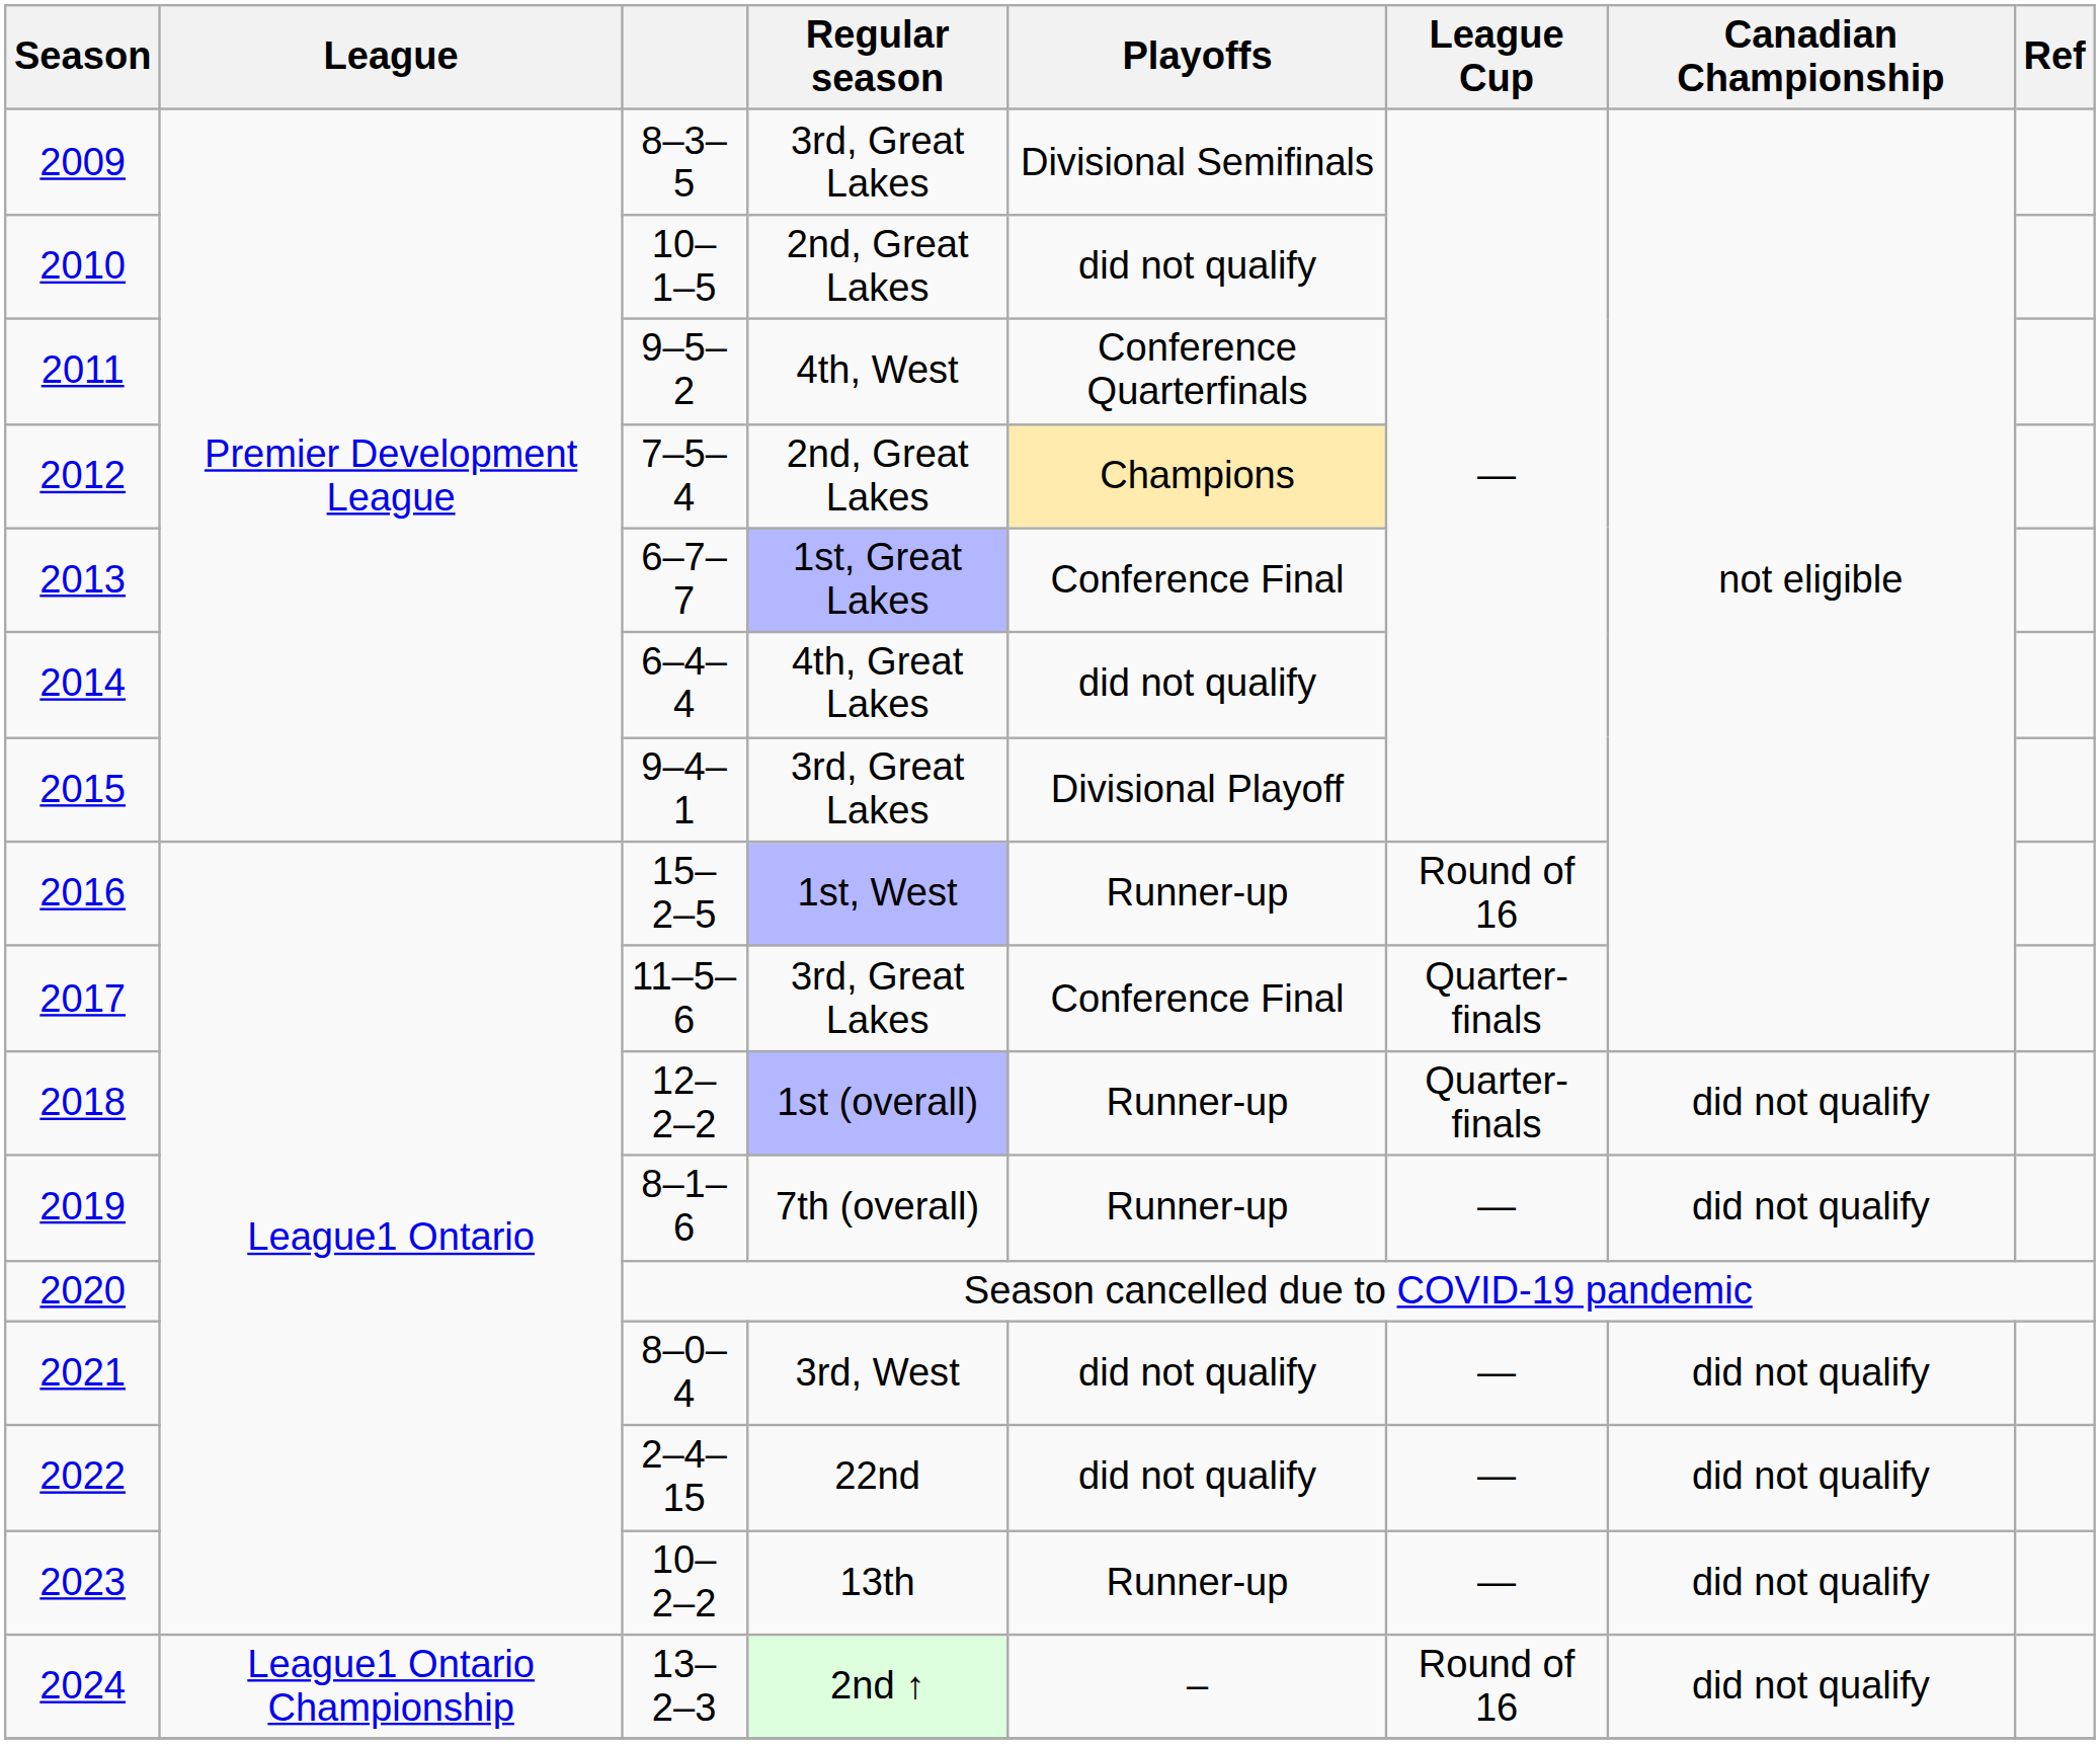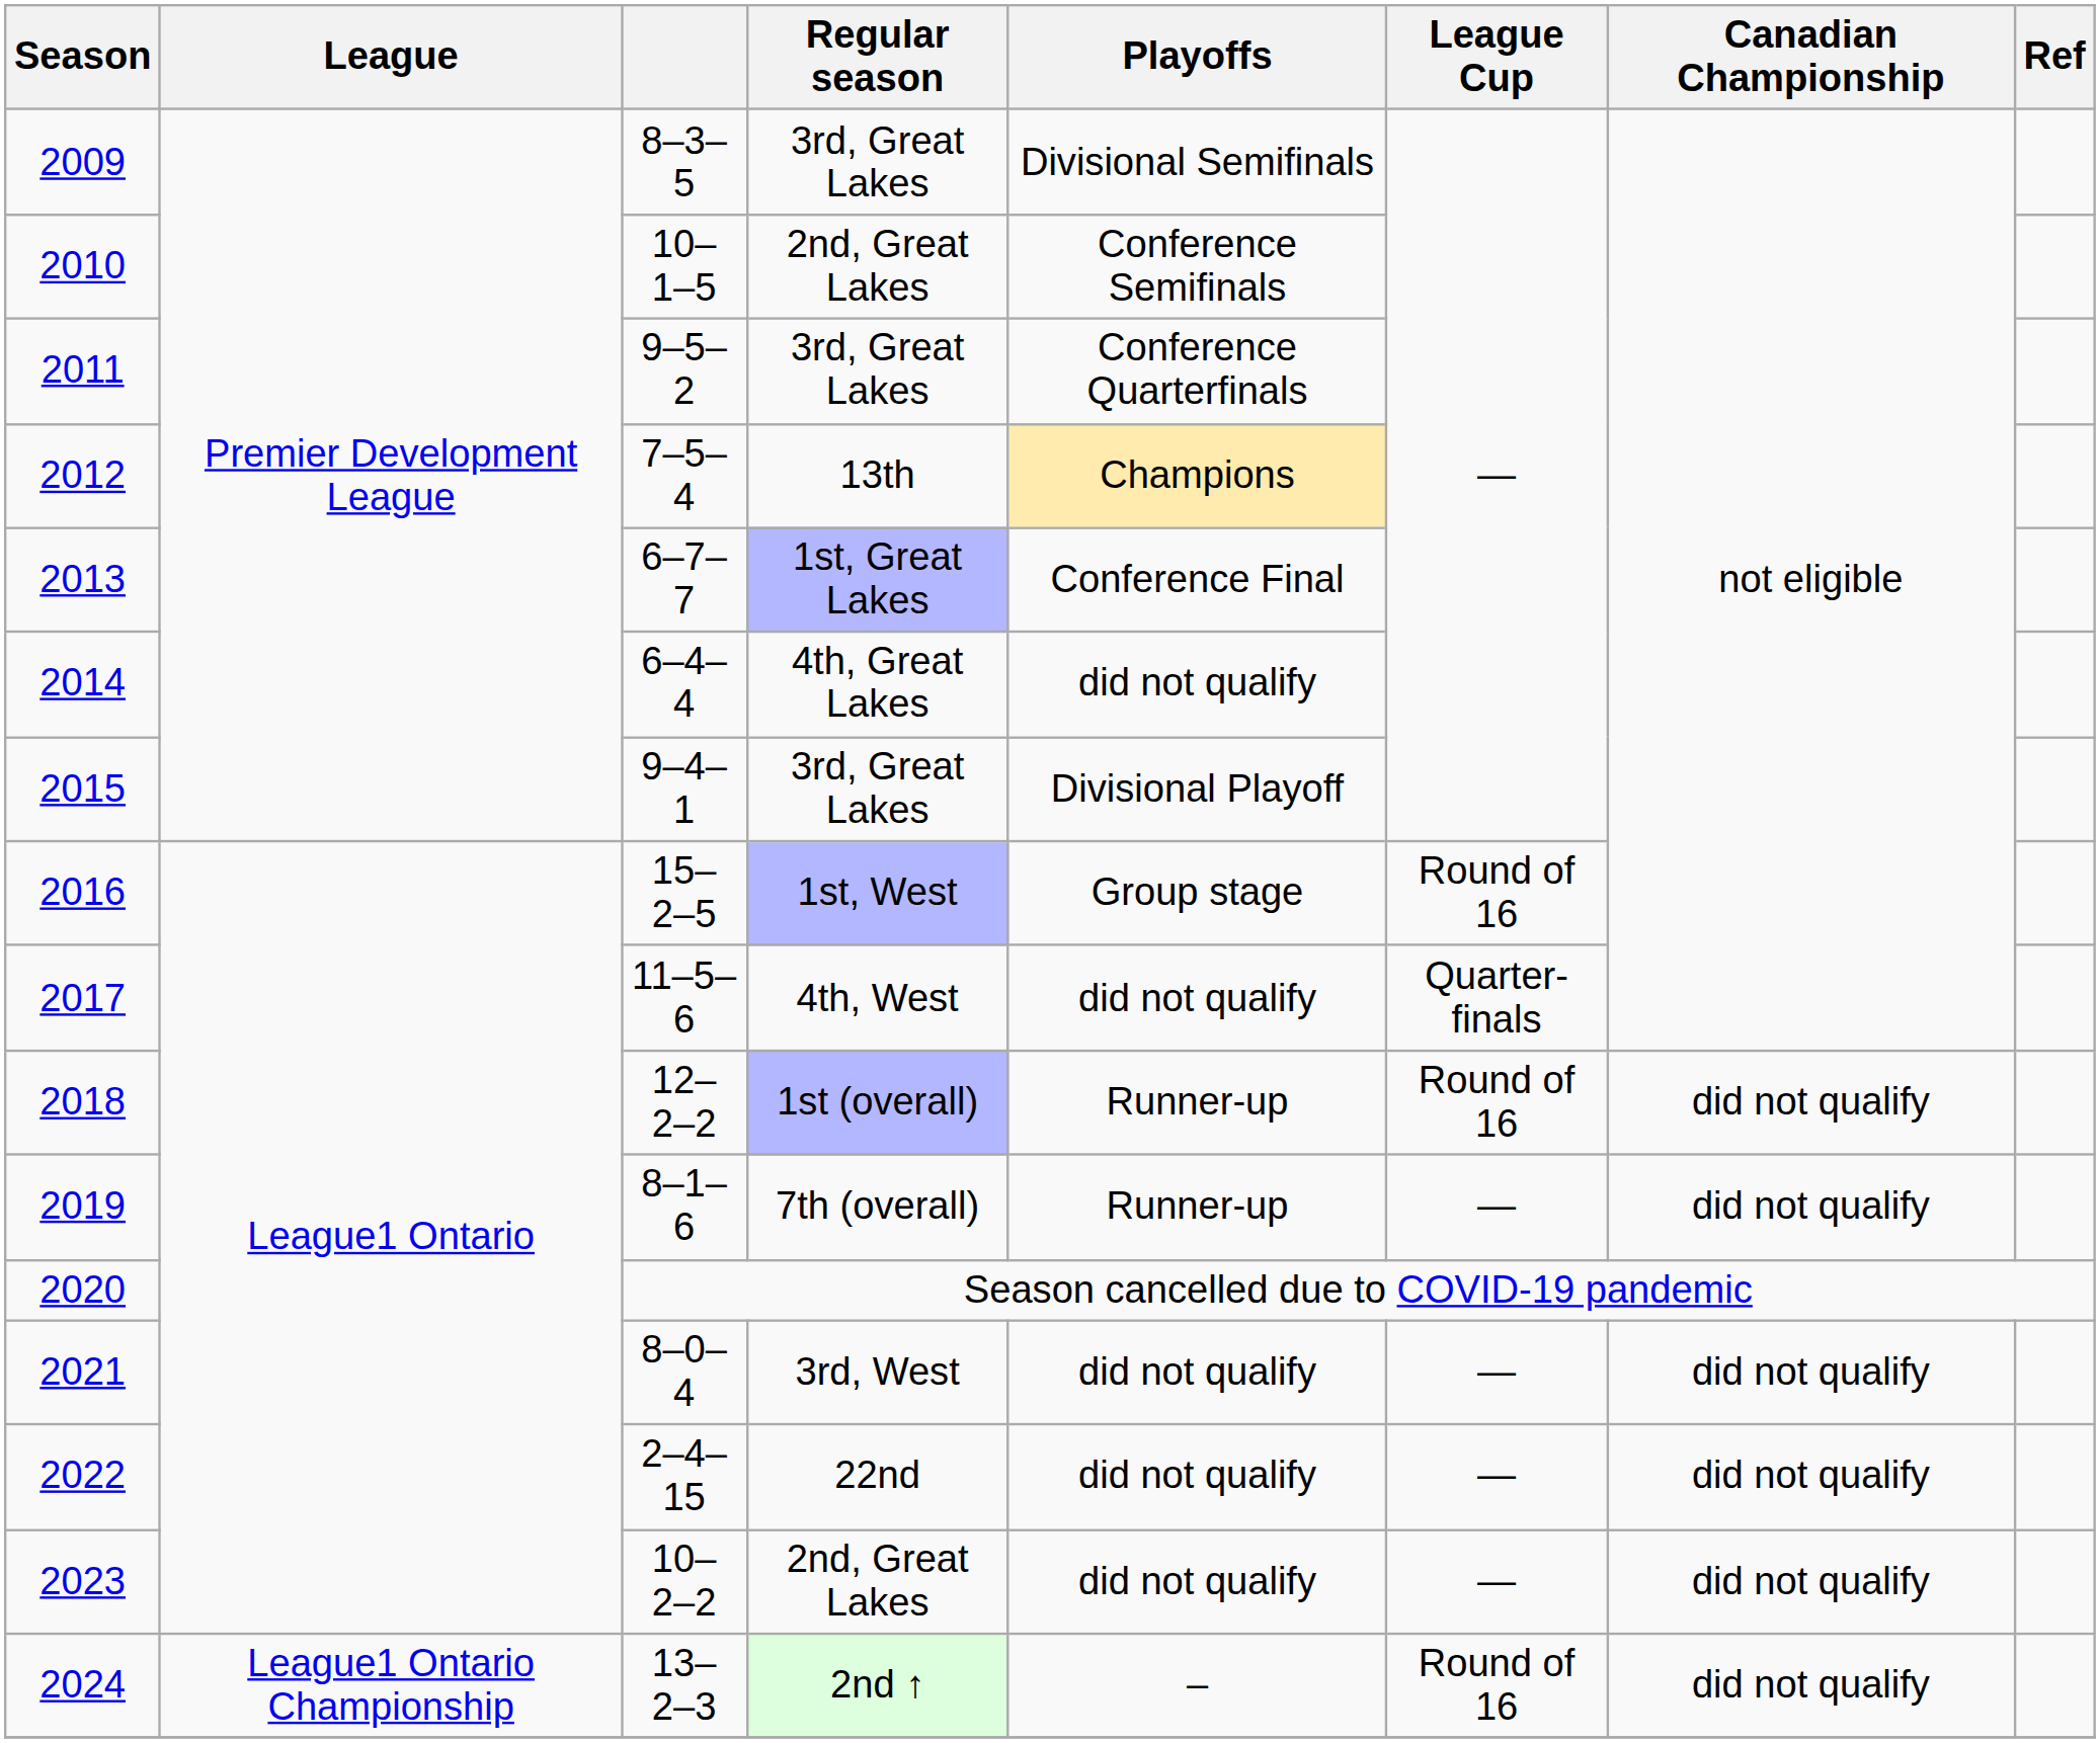 <table class="wikitable" style="text-align: center;">
 <tr>
 <th>Season</th>
 <th>League</th>
 <th></th>
 <th>Regular season</th>
 <th>Playoffs</th>
 <th>League Cup</th>
 <th>Canadian Championship</th>
 <th>Ref</th>
 </tr>
 <tr>
 <td><a href='#'>2009</a></td>
 <td rowspan="7"><a href='#'>Premier Development League</a></td>
 <td>8–3–5</td>
 <td>3rd, Great Lakes</td>
 <td>Divisional Semifinals</td>
 <td rowspan="7">—</td>
 <td rowspan="9">not eligible</td>
 <td></td>
 </tr>
 <tr>
 <td><a href='#'>2010</a></td>
 <td>10–1–5</td>
 <td>2nd, Great Lakes</td>
-<td>did not qualify</td>
+<td>Conference Semifinals</td>
 <td></td>
 </tr>
 <tr>
 <td><a href='#'>2011</a></td>
 <td>9–5–2</td>
-<td>4th, West</td>
+<td>3rd, Great Lakes</td>
 <td>Conference Quarterfinals</td>
 <td></td>
 </tr>
 <tr>
 <td><a href='#'>2012</a></td>
 <td>7–5–4</td>
-<td>2nd, Great Lakes</td>
+<td>13th</td>
 <td bgcolor="FFEBAD">Champions</td>
 <td></td>
 </tr>
 <tr>
 <td><a href='#'>2013</a></td>
 <td>6–7–7</td>
 <td bgcolor="B3B7FF">1st, Great Lakes</td>
 <td>Conference Final</td>
 <td></td>
 </tr>
 <tr>
 <td><a href='#'>2014</a></td>
 <td>6–4–4</td>
 <td>4th, Great Lakes</td>
 <td>did not qualify</td>
 <td></td>
 </tr>
 <tr>
 <td><a href='#'>2015</a></td>
 <td>9–4–1</td>
 <td>3rd, Great Lakes</td>
 <td>Divisional Playoff</td>
 <td></td>
 </tr>
 <tr>
 <td><a href='#'>2016</a></td>
 <td rowspan="8"><a href='#'>League1 Ontario</a></td>
 <td>15–2–5</td>
 <td bgcolor="B3B7FF">1st, West</td>
-<td>Runner-up</td>
+<td>Group stage</td>
 <td>Round of 16</td>
 <td></td>
 </tr>
 <tr>
 <td><a href='#'>2017</a></td>
 <td>11–5–6</td>
-<td>3rd, Great Lakes</td>
-<td>Conference Final</td>
+<td>4th, West</td>
+<td>did not qualify</td>
 <td>Quarter-finals</td>
 <td></td>
 </tr>
 <tr>
 <td><a href='#'>2018</a></td>
 <td>12–2–2</td>
 <td bgcolor="B3B7FF">1st (overall)</td>
 <td>Runner-up</td>
-<td>Quarter-finals</td>
+<td>Round of 16</td>
 <td>did not qualify</td>
 <td></td>
 </tr>
 <tr>
 <td><a href='#'>2019</a></td>
 <td>8–1–6</td>
 <td>7th (overall)</td>
 <td>Runner-up</td>
 <td>—</td>
 <td>did not qualify</td>
 <td></td>
 </tr>
 <tr>
 <td><a href='#'>2020</a></td>
 <td colspan="6">Season cancelled due to <a href='#'>COVID-19 pandemic</a></td>
 </tr>
 <tr>
 <td><a href='#'>2021</a></td>
 <td>8–0–4</td>
 <td>3rd, West</td>
 <td>did not qualify</td>
 <td>—</td>
 <td>did not qualify</td>
 <td></td>
 </tr>
 <tr>
 <td><a href='#'>2022</a></td>
 <td>2–4–15</td>
 <td>22nd</td>
 <td>did not qualify</td>
 <td>—</td>
 <td>did not qualify</td>
 <td></td>
 </tr>
 <tr>
 <td><a href='#'>2023</a></td>
 <td>10–2–2</td>
-<td>13th</td>
-<td>Runner-up</td>
+<td>2nd, Great Lakes</td>
+<td>did not qualify</td>
 <td>—</td>
 <td>did not qualify</td>
 <td></td>
 </tr>
 <tr>
 <td><a href='#'>2024</a></td>
 <td><a href='#'>League1 Ontario Championship</a></td>
 <td>13–2–3</td>
 <td style="background:#ddffdd">2nd ↑</td>
 <td>–</td>
 <td>Round of 16</td>
 <td>did not qualify</td>
 <td></td>
 </tr>
 <tr>
 </tr>
 </table>
